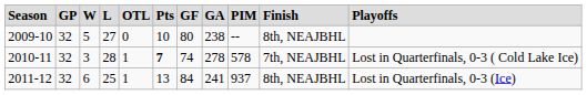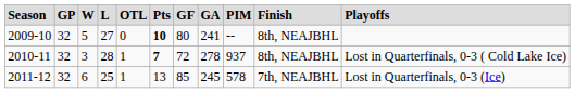 <table class="wikitable">
 <tr style="font-weight:bold; background-color:#dddddd;" |>
 <td>Season</td>
 <td>GP</td>
 <td>W</td>
 <td>L</td>
 <td>OTL</td>
 <td>Pts</td>
 <td>GF</td>
 <td>GA</td>
 <td>PIM</td>
 <td>Finish</td>
 <td>Playoffs</td>
 </tr>
 <tr bgcolor=>
 <td>2009-10</td>
 <td>32</td>
 <td>5</td>
 <td>27</td>
 <td>0</td>
-<td>10</td>
+<td><strong>10</strong></td>
 <td>80</td>
-<td>238</td>
+<td>241</td>
 <td>--</td>
 <td>8th, NEAJBHL</td>
 <td></td>
 </tr>
 <tr bgcolor=>
 <td>2010-11</td>
 <td>32</td>
 <td>3</td>
 <td>28</td>
 <td>1</td>
 <td><strong>7</strong></td>
-<td>74</td>
+<td>72</td>
 <td>278</td>
-<td>578</td>
-<td>7th, NEAJBHL</td>
+<td>937</td>
+<td>8th, NEAJBHL</td>
 <td>Lost in Quarterfinals, 0-3 ( Cold Lake Ice)</td>
 </tr>
 <tr bgcolor=>
 <td>2011-12</td>
 <td>32</td>
 <td>6</td>
 <td>25</td>
 <td>1</td>
 <td>13</td>
-<td>84</td>
-<td>241</td>
-<td>937</td>
-<td>8th, NEAJBHL</td>
+<td>85</td>
+<td>245</td>
+<td>578</td>
+<td>7th, NEAJBHL</td>
 <td>Lost in Quarterfinals, 0-3 (<a href='#'>Ice</a>)</td>
 </tr>
 </table>
